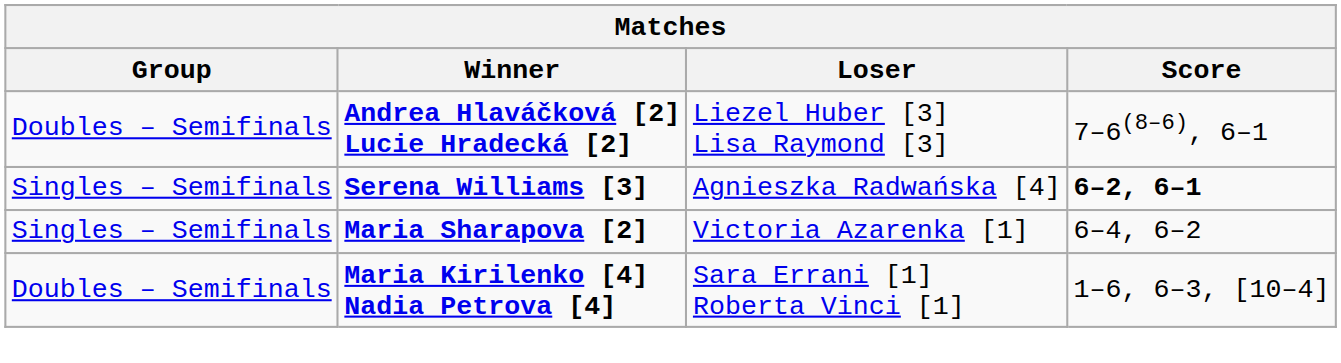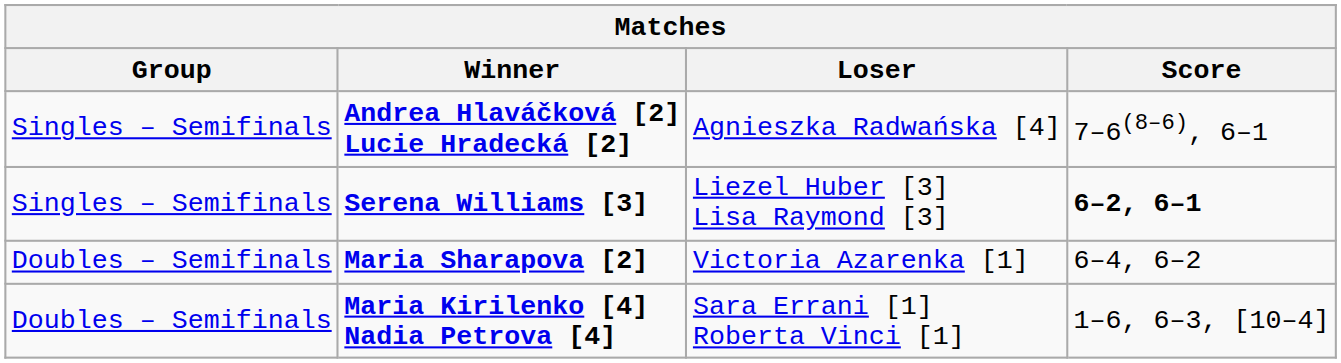 <table class="wikitable collapsible uncollapsed" style="margin:1em auto;">
 <tr>
 <th colspan=4>Matches</th>
 </tr>
 <tr>
 <th>Group</th>
 <th>Winner</th>
 <th>Loser</th>
 <th>Score</th>
 </tr>
 <tr align=left>
-<td><a href='#'>Doubles – Semifinals</a></td>
+<td><a href='#'>Singles – Semifinals</a></td>
 <td><strong> <a href='#'>Andrea Hlaváčková</a> [2] <br>  <a href='#'>Lucie Hradecká</a> [2]</strong></td>
-<td> <a href='#'>Liezel Huber</a> [3]<br> <a href='#'>Lisa Raymond</a> [3]</td>
+<td> <a href='#'>Agnieszka Radwańska</a> [4]</td>
 <td>7–6<sup>(8–6)</sup>, 6–1</td>
 </tr>
 <tr align=left>
 <td><a href='#'>Singles – Semifinals</a></td>
 <td><strong> <a href='#'>Serena Williams</a> [3]</strong></td>
-<td> <a href='#'>Agnieszka Radwańska</a> [4]</td>
+<td> <a href='#'>Liezel Huber</a> [3]<br> <a href='#'>Lisa Raymond</a> [3]</td>
 <td><strong>6–2, 6–1</strong></td>
 </tr>
 <tr align=left>
-<td><a href='#'>Singles – Semifinals</a></td>
+<td><a href='#'>Doubles – Semifinals</a></td>
 <td><strong> <a href='#'>Maria Sharapova</a> [2]</strong></td>
 <td> <a href='#'>Victoria Azarenka</a> [1]</td>
 <td>6–4, 6–2</td>
 </tr>
 <tr align=left>
 <td><a href='#'>Doubles – Semifinals</a></td>
 <td><strong> <a href='#'>Maria Kirilenko</a> [4]<br> <a href='#'>Nadia Petrova</a> [4]</strong></td>
 <td> <a href='#'>Sara Errani</a> [1]<br> <a href='#'>Roberta Vinci</a> [1]</td>
 <td>1–6, 6–3, [10–4]</td>
 </tr>
 </table>
